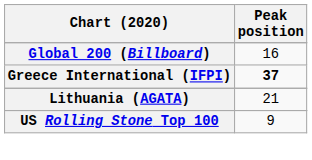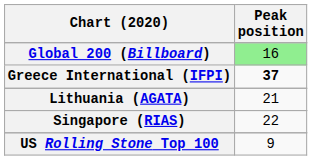 <table class="wikitable sortable plainrowheaders" style="text-align:center">
 <tr>
 <th scope="col">Chart (2020)</th>
 <th scope="col">Peak<br>position</th>
 </tr>
 <tr>
 </tr>
 <tr>
 </tr>
 <tr>
 </tr>
 <tr>
 </tr>
 <tr>
 <th scope="row"><a href='#'>Global 200</a> (<em><a href='#'>Billboard</a></em>)</th>
-<td>16</td>
+<td style="background: lightgreen;">16</td>
 </tr>
 <tr>
 <th scope="row">Greece International (<a href='#'>IFPI</a>)</th>
 <td><strong>37</strong></td>
 </tr>
 <tr>
 </tr>
 <tr>
 <th scope="row">Lithuania (<a href='#'>AGATA</a>)</th>
 <td>21</td>
 </tr>
 <tr>
 </tr>
 <tr>
 </tr>
 <tr>
+<th scope="row">Singapore (<a href='#'>RIAS</a>)</th>
+<td>22</td>
+</tr>
+<tr>
 </tr>
 <tr>
 </tr>
 <tr>
 </tr>
 <tr>
 </tr>
 <tr>
 </tr>
 <tr>
 <th scope="row">US <a href='#'><em>Rolling Stone</em> Top 100</a></th>
 <td>9</td>
 </tr>
 </table>
